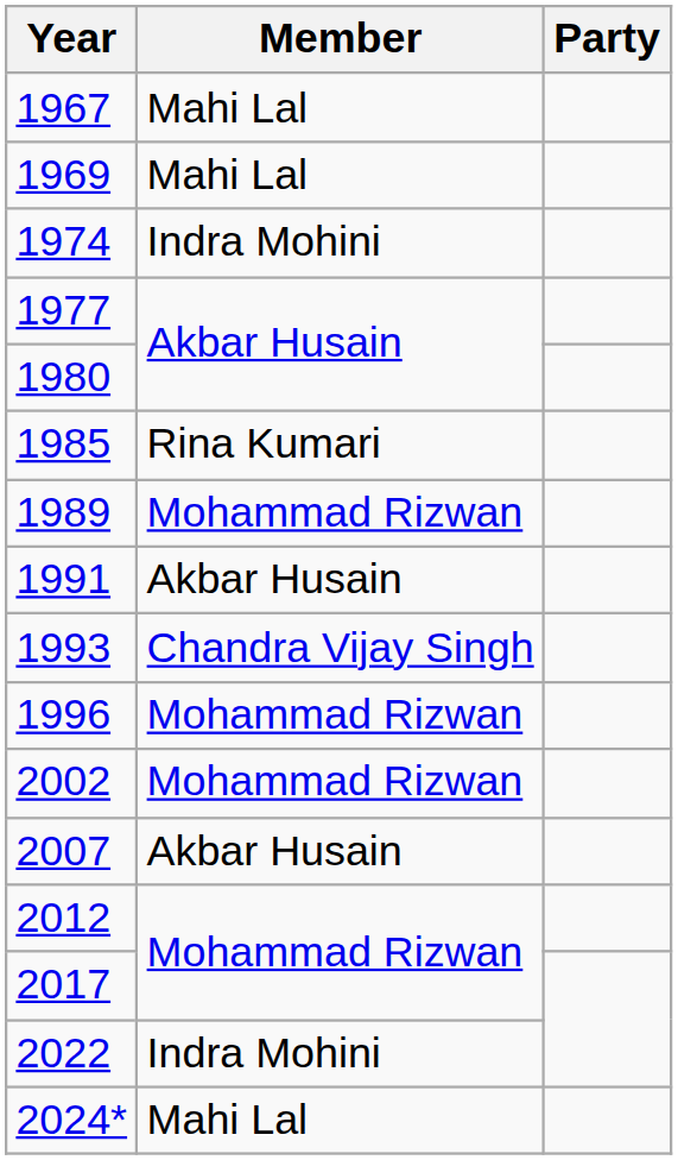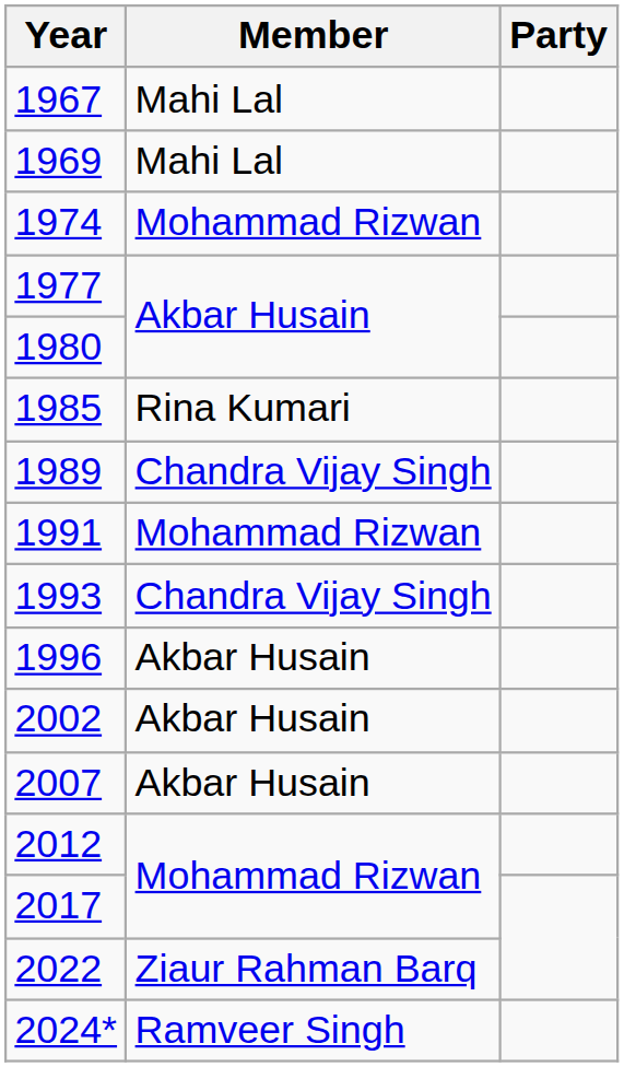 <table class="wikitable sortable">
 <tr>
 <th>Year</th>
 <th>Member</th>
 <th colspan="2">Party</th>
 </tr>
 <tr>
 <td><a href='#'>1967</a></td>
 <td>Mahi Lal</td>
 <td></td>
 </tr>
 <tr>
 <td><a href='#'>1969</a></td>
 <td>Mahi Lal</td>
 <td></td>
 </tr>
 <tr>
 <td><a href='#'>1974</a></td>
-<td>Indra Mohini</td>
+<td><a href='#'>Mohammad Rizwan</a></td>
 <td></td>
 </tr>
 <tr>
 <td><a href='#'>1977</a></td>
 <td rowspan=2><a href='#'>Akbar Husain</a></td>
 <td></td>
 </tr>
 <tr>
 <td><a href='#'>1980</a></td>
 <td></td>
 </tr>
 <tr>
 <td><a href='#'>1985</a></td>
 <td>Rina Kumari</td>
 <td></td>
 </tr>
 <tr>
 <td><a href='#'>1989</a></td>
-<td><a href='#'>Mohammad Rizwan</a></td>
+<td><a href='#'>Chandra Vijay Singh</a></td>
 <td></td>
 </tr>
 <tr>
 <td><a href='#'>1991</a></td>
-<td>Akbar Husain</td>
+<td><a href='#'>Mohammad Rizwan</a></td>
 </tr>
 <tr>
 <td><a href='#'>1993</a></td>
 <td><a href='#'>Chandra Vijay Singh</a></td>
 <td></td>
 </tr>
 <tr>
 <td><a href='#'>1996</a></td>
-<td><a href='#'>Mohammad Rizwan</a></td>
+<td>Akbar Husain</td>
 <td></td>
 </tr>
 <tr>
 <td><a href='#'>2002</a></td>
-<td><a href='#'>Mohammad Rizwan</a></td>
+<td>Akbar Husain</td>
 <td></td>
 </tr>
 <tr>
 <td><a href='#'>2007</a></td>
 <td>Akbar Husain</td>
 <td></td>
 </tr>
 <tr>
 <td><a href='#'>2012</a></td>
 <td rowspan=2><a href='#'>Mohammad Rizwan</a></td>
 <td></td>
 </tr>
 <tr>
 <td><a href='#'>2017</a></td>
 </tr>
 <tr>
 <td><a href='#'>2022</a></td>
-<td>Indra Mohini</td>
+<td><a href='#'>Ziaur Rahman Barq</a></td>
 </tr>
 <tr>
 <td><a href='#'>2024*</a></td>
-<td>Mahi Lal</td>
+<td><a href='#'>Ramveer Singh</a></td>
 <td></td>
 </tr>
 </table>
